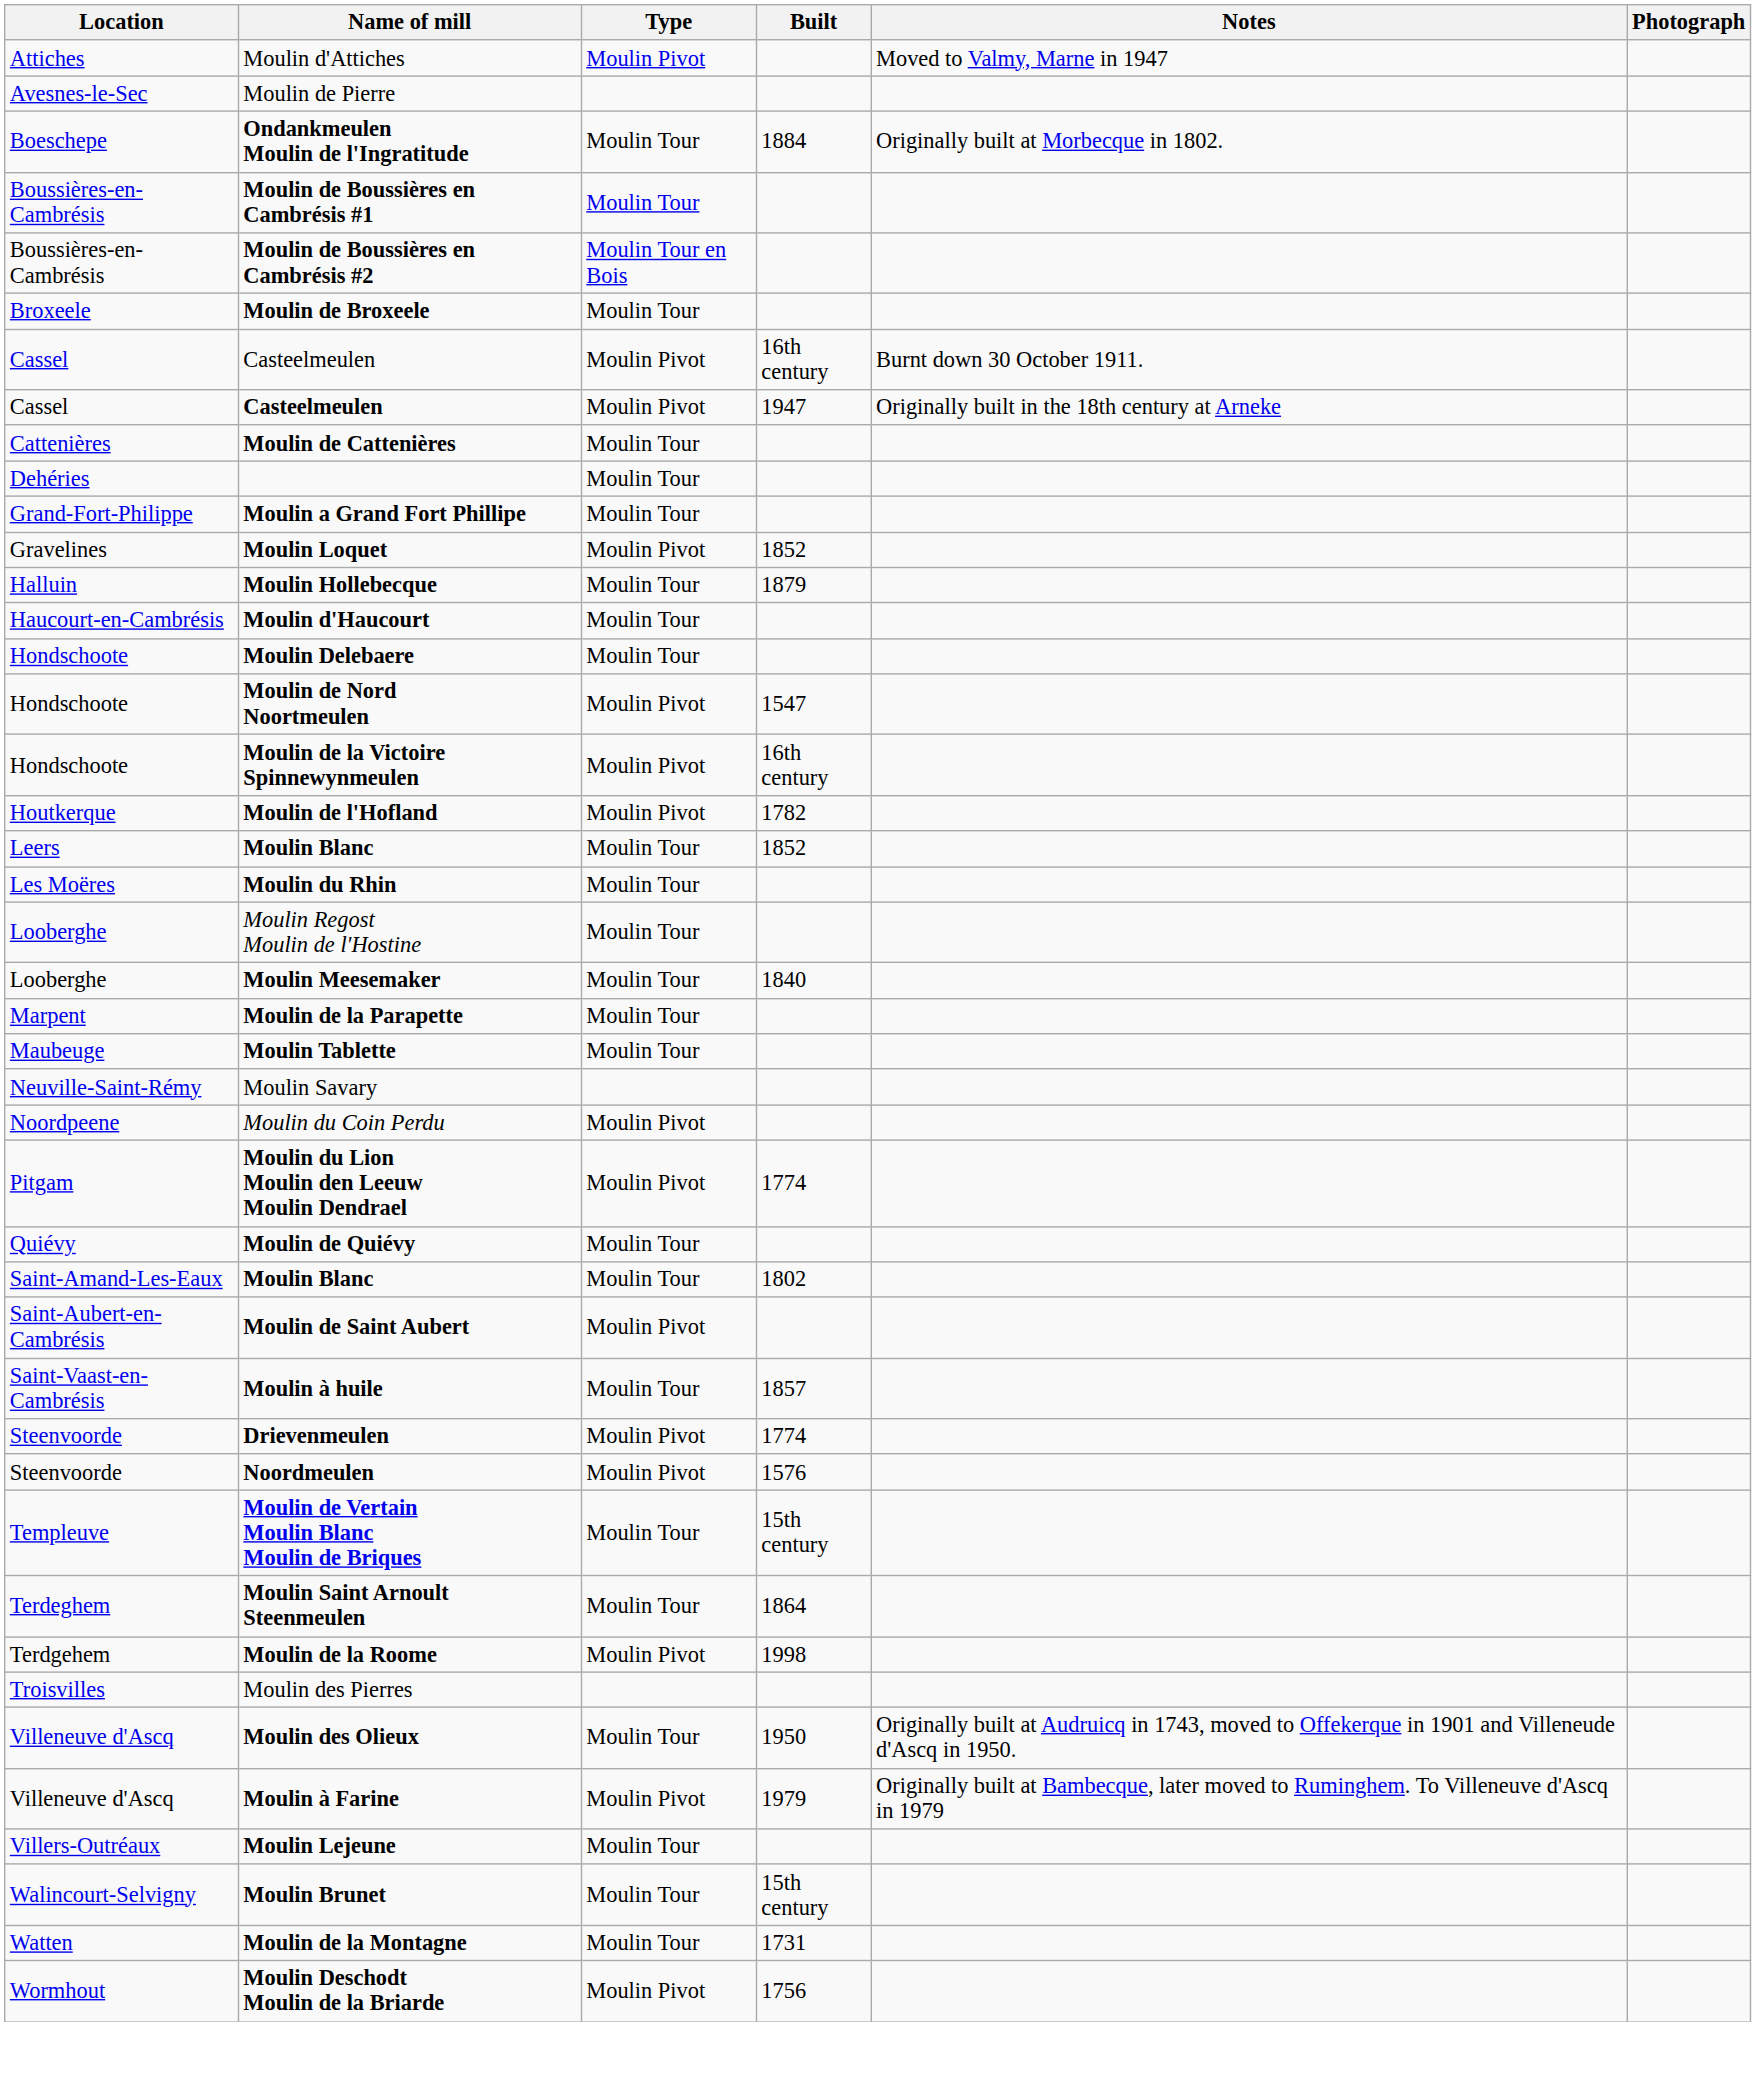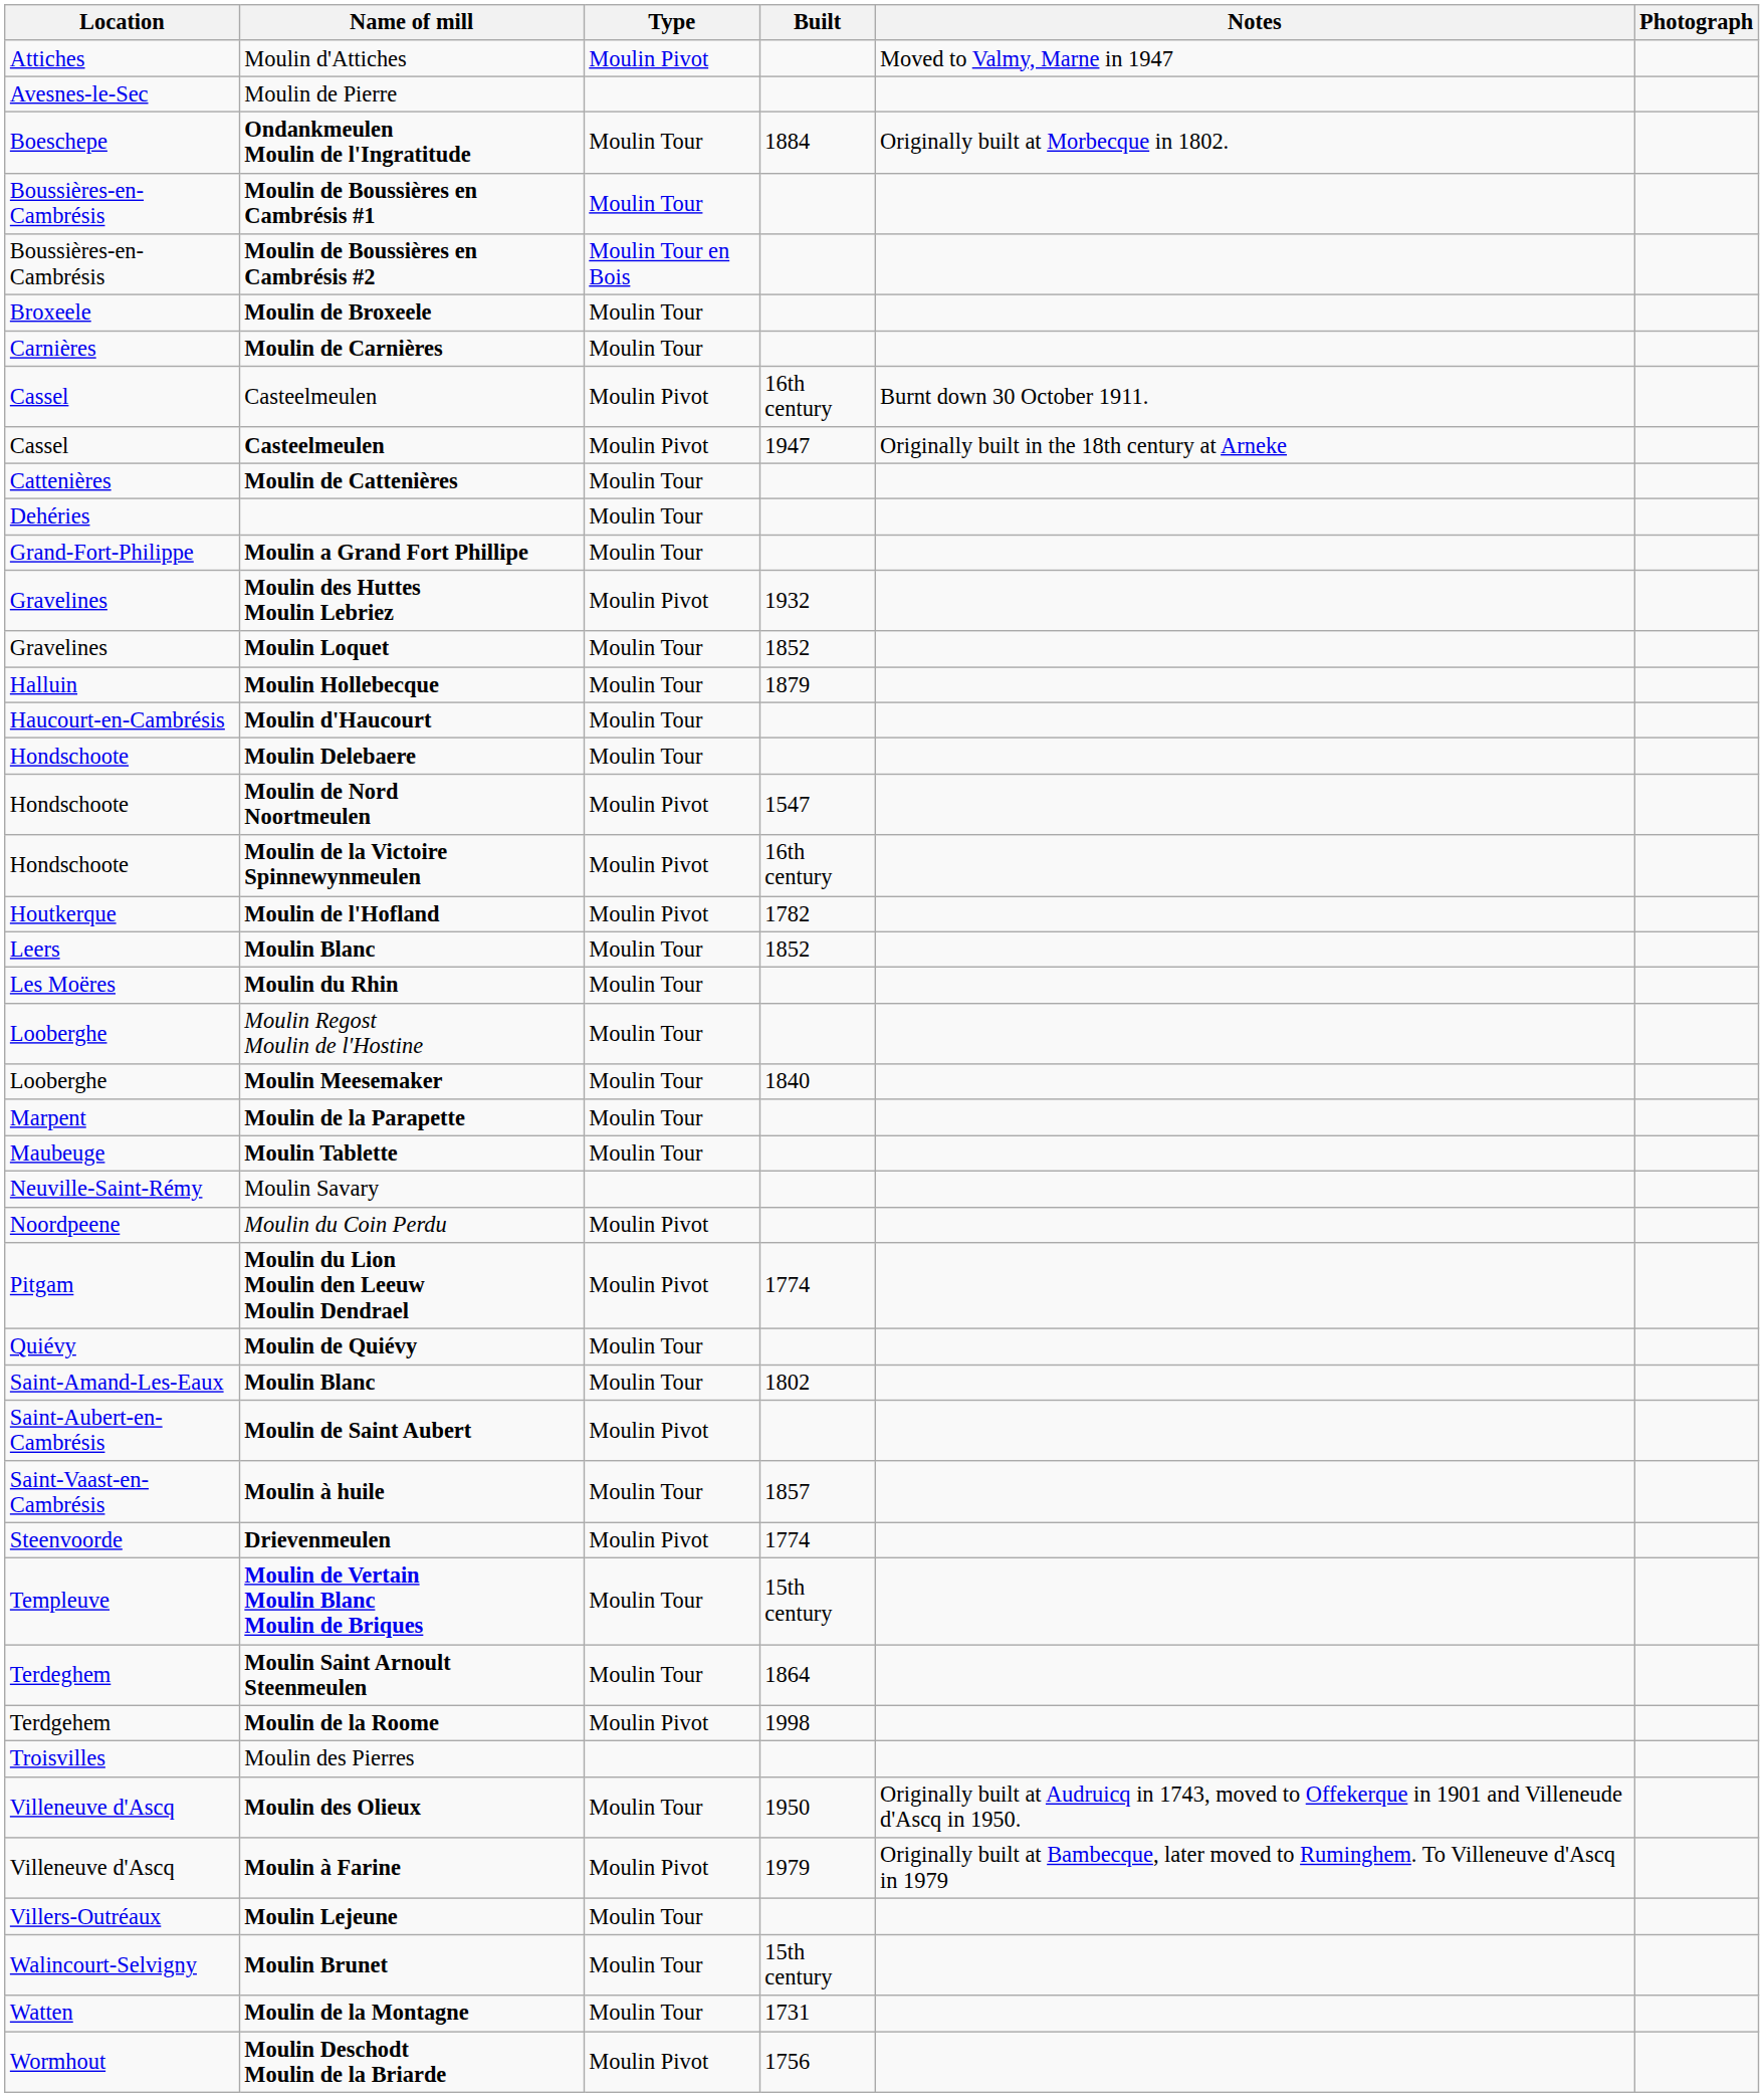 <table class="wikitable">
 <tr>
 <th>Location</th>
 <th>Name of mill</th>
 <th>Type</th>
 <th>Built</th>
 <th>Notes</th>
 <th>Photograph</th>
 </tr>
 <tr>
 <td><a href='#'>Attiches</a></td>
 <td>Moulin d'Attiches</td>
 <td><a href='#'>Moulin Pivot</a></td>
 <td></td>
 <td>Moved to <a href='#'>Valmy, Marne</a> in 1947</td>
 <td></td>
 </tr>
 <tr>
 <td><a href='#'>Avesnes-le-Sec</a></td>
 <td>Moulin de Pierre</td>
 <td></td>
 <td></td>
 <td></td>
 <td></td>
 </tr>
 <tr>
 <td><a href='#'>Boeschepe</a></td>
 <td><strong>Ondankmeulen<br>Moulin de l'Ingratitude</strong></td>
 <td>Moulin Tour</td>
 <td>1884</td>
 <td>Originally built at <a href='#'>Morbecque</a> in 1802.<br> </td>
 <td></td>
 </tr>
 <tr>
 <td><a href='#'>Boussières-en-Cambrésis</a></td>
 <td><strong>Moulin de Boussières en Cambrésis #1</strong></td>
 <td><a href='#'>Moulin Tour</a></td>
 <td></td>
 <td> </td>
 <td></td>
 </tr>
 <tr>
 <td>Boussières-en-Cambrésis</td>
 <td><strong>Moulin de Boussières en Cambrésis #2</strong></td>
 <td><a href='#'>Moulin Tour en Bois</a></td>
 <td></td>
 <td> </td>
 <td></td>
 </tr>
 <tr>
 <td><a href='#'>Broxeele</a></td>
 <td><strong>Moulin de Broxeele</strong></td>
 <td>Moulin Tour</td>
 <td></td>
 <td> </td>
 <td></td>
 </tr>
 <tr>
+<td><a href='#'>Carnières</a></td>
+<td><strong>Moulin de Carnières</strong></td>
+<td>Moulin Tour</td>
+<td></td>
+<td> </td>
+<td></td>
+</tr>
+<tr>
 <td><a href='#'>Cassel</a></td>
 <td>Casteelmeulen</td>
 <td>Moulin Pivot</td>
 <td>16th century</td>
 <td>Burnt down 30 October 1911.<br> </td>
 <td></td>
 </tr>
 <tr>
 <td>Cassel</td>
 <td><strong>Casteelmeulen</strong></td>
 <td>Moulin Pivot</td>
 <td>1947</td>
 <td>Originally built in the 18th century at <a href='#'>Arneke</a><br> </td>
 <td></td>
 </tr>
 <tr>
 <td><a href='#'>Cattenières</a></td>
 <td><strong>Moulin de Cattenières</strong></td>
 <td>Moulin Tour</td>
 <td></td>
 <td> </td>
 <td></td>
 </tr>
 <tr>
 <td><a href='#'>Dehéries</a></td>
 <td></td>
 <td>Moulin Tour</td>
 <td></td>
 <td></td>
 <td></td>
 </tr>
 <tr>
 <td><a href='#'>Grand-Fort-Philippe</a></td>
 <td><strong>Moulin a Grand Fort Phillipe</strong></td>
 <td>Moulin Tour</td>
 <td></td>
 <td> </td>
 <td></td>
 </tr>
 <tr>
+<td><a href='#'>Gravelines</a></td>
+<td><strong>Moulin des Huttes<br>Moulin Lebriez</strong></td>
+<td>Moulin Pivot</td>
+<td>1932</td>
+<td> </td>
+<td></td>
+</tr>
+<tr>
 <td>Gravelines</td>
 <td><strong>Moulin Loquet</strong></td>
-<td>Moulin Pivot</td>
+<td>Moulin Tour</td>
 <td>1852</td>
 <td> </td>
 <td></td>
 </tr>
 <tr>
 <td><a href='#'>Halluin</a></td>
 <td><strong>Moulin Hollebecque</strong></td>
 <td>Moulin Tour</td>
 <td>1879</td>
 <td> </td>
 <td></td>
 </tr>
 <tr>
 <td><a href='#'>Haucourt-en-Cambrésis</a></td>
 <td><strong>Moulin d'Haucourt</strong></td>
 <td>Moulin Tour</td>
 <td></td>
 <td> </td>
 <td></td>
 </tr>
 <tr>
 <td><a href='#'>Hondschoote</a></td>
 <td><strong>Moulin Delebaere</strong></td>
 <td>Moulin Tour</td>
 <td></td>
 <td> </td>
 <td></td>
 </tr>
 <tr>
 <td>Hondschoote</td>
 <td><strong>Moulin de Nord<br>Noortmeulen</strong></td>
 <td>Moulin Pivot</td>
 <td>1547</td>
 <td> </td>
 <td></td>
 </tr>
 <tr>
 <td>Hondschoote</td>
 <td><strong>Moulin de la Victoire<br>Spinnewynmeulen</strong></td>
 <td>Moulin Pivot</td>
 <td>16th century</td>
 <td> </td>
 <td></td>
 </tr>
 <tr>
 <td><a href='#'>Houtkerque</a></td>
 <td><strong>Moulin de l'Hofland</strong></td>
 <td>Moulin Pivot</td>
 <td>1782</td>
 <td> </td>
 <td></td>
 </tr>
 <tr>
 <td><a href='#'>Leers</a></td>
 <td><strong>Moulin Blanc</strong></td>
 <td>Moulin Tour</td>
 <td>1852</td>
 <td> </td>
 <td></td>
 </tr>
 <tr>
 <td><a href='#'>Les Moëres</a></td>
 <td><strong>Moulin du Rhin</strong></td>
 <td>Moulin Tour</td>
 <td></td>
 <td> </td>
 <td></td>
 </tr>
 <tr>
 <td><a href='#'>Looberghe</a></td>
 <td><em>Moulin Regost<br>Moulin de l'Hostine</em></td>
 <td>Moulin Tour</td>
 <td></td>
 <td> </td>
 <td></td>
 </tr>
 <tr>
 <td>Looberghe</td>
 <td><strong>Moulin Meesemaker</strong></td>
 <td>Moulin Tour</td>
 <td>1840</td>
 <td> </td>
 <td></td>
 </tr>
 <tr>
 <td><a href='#'>Marpent</a></td>
 <td><strong>Moulin de la Parapette</strong></td>
 <td>Moulin Tour</td>
 <td></td>
 <td> </td>
 <td></td>
 </tr>
 <tr>
 <td><a href='#'>Maubeuge</a></td>
 <td><strong>Moulin Tablette</strong></td>
 <td>Moulin Tour</td>
 <td></td>
 <td> </td>
 <td></td>
 </tr>
 <tr>
 <td><a href='#'>Neuville-Saint-Rémy</a></td>
 <td>Moulin Savary</td>
 <td></td>
 <td></td>
 <td></td>
 <td></td>
 </tr>
 <tr>
 <td><a href='#'>Noordpeene</a></td>
 <td><em>Moulin du Coin Perdu</em></td>
 <td>Moulin Pivot</td>
 <td></td>
 <td> </td>
 <td></td>
 </tr>
 <tr>
 <td><a href='#'>Pitgam</a></td>
 <td><strong>Moulin du Lion<br>Moulin den Leeuw<br>Moulin Dendrael</strong></td>
 <td>Moulin Pivot</td>
 <td>1774</td>
 <td> </td>
 <td></td>
 </tr>
 <tr>
 <td><a href='#'>Quiévy</a></td>
 <td><strong>Moulin de Quiévy</strong></td>
 <td>Moulin Tour</td>
 <td></td>
 <td> </td>
 <td></td>
 </tr>
 <tr>
 <td><a href='#'>Saint-Amand-Les-Eaux</a></td>
 <td><strong>Moulin Blanc</strong></td>
 <td>Moulin Tour</td>
 <td>1802</td>
 <td> </td>
 <td></td>
 </tr>
 <tr>
 <td><a href='#'>Saint-Aubert-en-Cambrésis</a></td>
 <td><strong>Moulin de Saint Aubert</strong></td>
 <td>Moulin Pivot</td>
 <td></td>
 <td> </td>
 <td></td>
 </tr>
 <tr>
 <td><a href='#'>Saint-Vaast-en-Cambrésis</a></td>
 <td><strong>Moulin à huile</strong></td>
 <td>Moulin Tour</td>
 <td>1857</td>
 <td> </td>
 <td></td>
 </tr>
 <tr>
 <td><a href='#'>Steenvoorde</a></td>
 <td><strong>Drievenmeulen</strong></td>
 <td>Moulin Pivot</td>
 <td>1774</td>
 <td> </td>
 <td></td>
 </tr>
 <tr>
-<td>Steenvoorde</td>
-<td><strong>Noordmeulen</strong></td>
-<td>Moulin Pivot</td>
-<td>1576</td>
-<td> </td>
-<td></td>
-</tr>
-<tr>
 <td><a href='#'>Templeuve</a></td>
 <td><strong><a href='#'>Moulin de Vertain<br>Moulin Blanc<br>Moulin de Briques</a></strong></td>
 <td>Moulin Tour</td>
 <td>15th century</td>
 <td> </td>
 <td></td>
 </tr>
 <tr>
 <td><a href='#'>Terdeghem</a></td>
 <td><strong>Moulin Saint Arnoult<br>Steenmeulen</strong></td>
 <td>Moulin Tour</td>
 <td>1864</td>
 <td> </td>
 <td></td>
 </tr>
 <tr>
 <td>Terdgehem</td>
 <td><strong>Moulin de la Roome</strong></td>
 <td>Moulin Pivot</td>
 <td>1998</td>
 <td> </td>
 <td></td>
 </tr>
 <tr>
 <td><a href='#'>Troisvilles</a></td>
 <td>Moulin des Pierres</td>
 <td></td>
 <td></td>
 <td></td>
 <td></td>
 </tr>
 <tr>
 <td><a href='#'>Villeneuve d'Ascq</a></td>
 <td><strong>Moulin des Olieux</strong></td>
 <td>Moulin Tour</td>
 <td>1950</td>
 <td>Originally built at <a href='#'>Audruicq</a> in 1743, moved to <a href='#'>Offekerque</a> in 1901 and Villeneude d'Ascq in 1950.<br> </td>
 <td></td>
 </tr>
 <tr>
 <td>Villeneuve d'Ascq</td>
 <td><strong>Moulin à Farine</strong></td>
 <td>Moulin Pivot</td>
 <td>1979</td>
 <td>Originally built at <a href='#'>Bambecque</a>, later moved to <a href='#'>Ruminghem</a>. To Villeneuve d'Ascq in 1979<br> </td>
 <td></td>
 </tr>
 <tr>
 <td><a href='#'>Villers-Outréaux</a></td>
 <td><strong>Moulin Lejeune</strong></td>
 <td>Moulin Tour</td>
 <td></td>
 <td> </td>
 <td></td>
 </tr>
 <tr>
 <td><a href='#'>Walincourt-Selvigny</a></td>
 <td><strong>Moulin Brunet</strong></td>
 <td>Moulin Tour</td>
 <td>15th century</td>
 <td> </td>
 <td></td>
 </tr>
 <tr>
 <td><a href='#'>Watten</a></td>
 <td><strong>Moulin de la Montagne</strong></td>
 <td>Moulin Tour</td>
 <td>1731</td>
 <td> </td>
 <td></td>
 </tr>
 <tr>
 <td><a href='#'>Wormhout</a></td>
 <td><strong>Moulin Deschodt<br>Moulin de la Briarde</strong></td>
 <td>Moulin Pivot</td>
 <td>1756</td>
 <td> </td>
 <td></td>
 </tr>
 </table>
